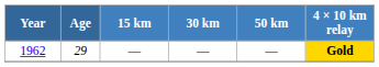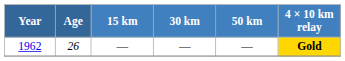 <table class="wikitable" style="font-size:95%; text-align:center; border:grey solid 1px; border-collapse:collapse; background:#ffffff;">
 <tr>
 <th style="background-color:#369; color:white; width:60px;"> Year </th>
 <th style="background-color:#369; color:white; width:40px;"> Age </th>
 <th style="background-color:#4180be; color:white; width:75px;"> 15 km </th>
 <th style="background-color:#4180be; color:white; width:75px;"> 30 km </th>
 <th style="background-color:#4180be; color:white; width:75px;"> 50 km </th>
 <th style="background-color:#4180be; color:white; width:75px;"> 4 × 10 km <br> relay </th>
 </tr>
 <tr>
 <td><a href='#'>1962</a></td>
-<td><em>29</em></td>
+<td><em>26</em></td>
 <td>—</td>
 <td>—</td>
 <td>—</td>
 <td style="background:gold;"><strong>Gold</strong></td>
 </tr>
 <tr>
 </tr>
 </table>
